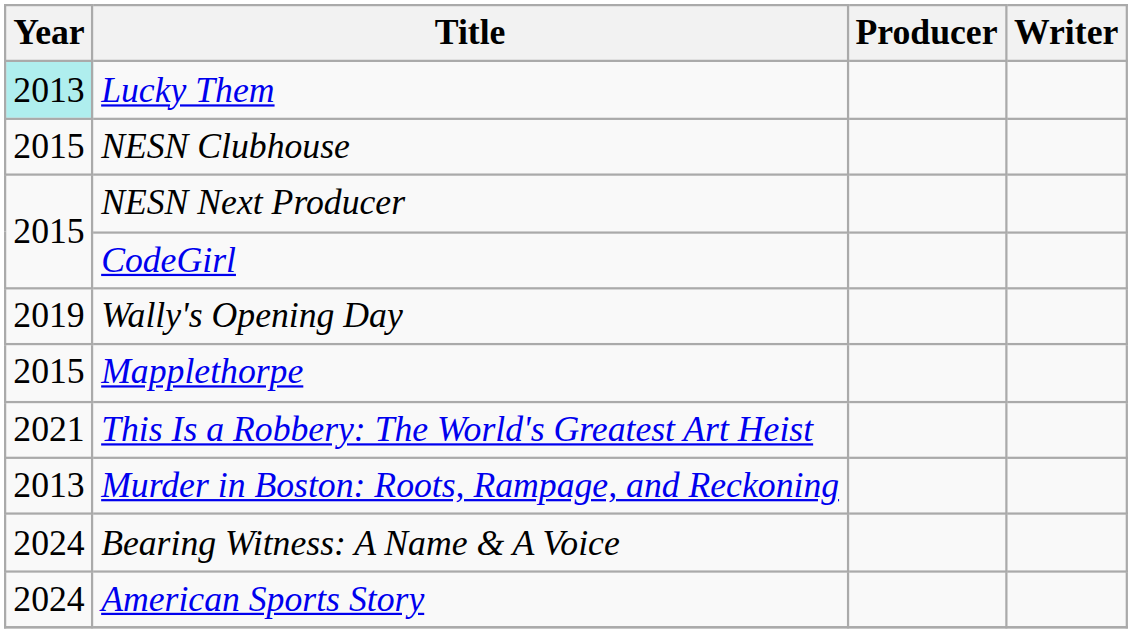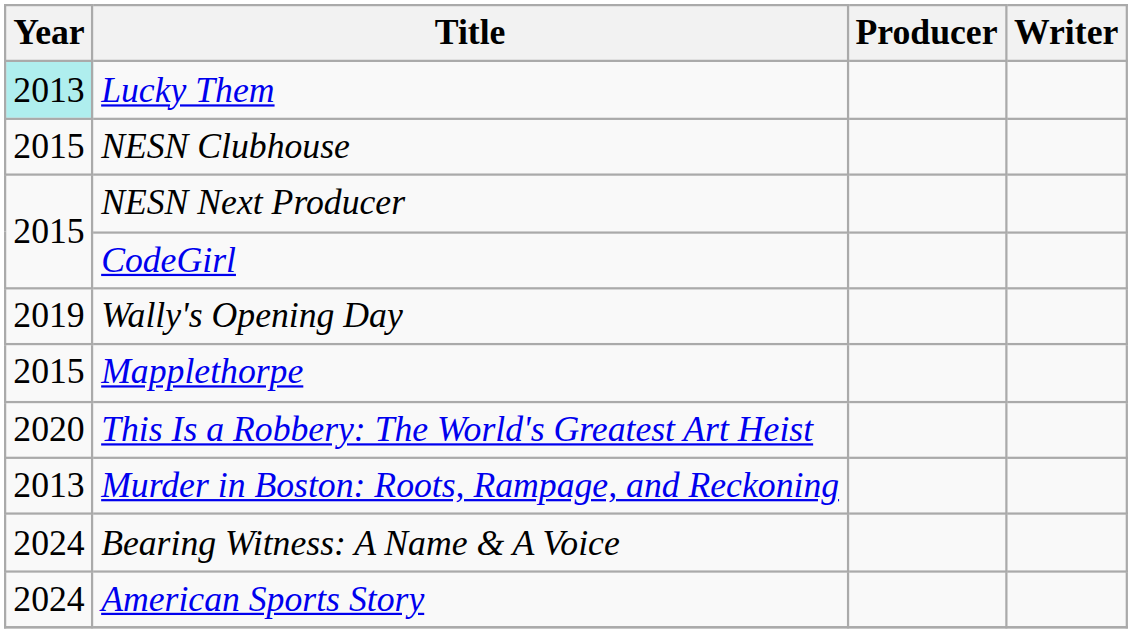 <table class="wikitable">
 <tr>
 <th>Year</th>
 <th>Title</th>
 <th>Producer</th>
 <th>Writer</th>
 </tr>
 <tr>
 <td style="background: paleturquoise;">2013</td>
 <td><em><a href='#'>Lucky Them</a></em></td>
 <td></td>
 <td></td>
 </tr>
 <tr>
 <td>2015</td>
 <td><em>NESN Clubhouse</em></td>
 <td></td>
 <td></td>
 </tr>
 <tr>
 <td rowspan="2">2015</td>
 <td><em>NESN Next Producer</em></td>
 <td></td>
 <td></td>
 </tr>
 <tr>
 <td><em><a href='#'>CodeGirl</a></em></td>
 <td></td>
 <td></td>
 </tr>
 <tr>
 <td>2019</td>
 <td><em>Wally's Opening Day</em></td>
 <td></td>
 <td></td>
 </tr>
 <tr>
 <td>2015</td>
 <td><em><a href='#'>Mapplethorpe</a></em></td>
 <td></td>
 <td></td>
 </tr>
 <tr>
-<td>2021</td>
+<td>2020</td>
 <td><em><a href='#'>This Is a Robbery: The World's Greatest Art Heist</a></em></td>
 <td></td>
 <td></td>
 </tr>
 <tr>
 <td>2013</td>
 <td><em><a href='#'>Murder in Boston: Roots, Rampage, and Reckoning</a></em></td>
 <td></td>
 <td></td>
 </tr>
 <tr>
 <td>2024</td>
 <td><em>Bearing Witness: A Name & A Voice</em></td>
 <td></td>
 <td></td>
 </tr>
 <tr>
 <td>2024</td>
 <td><em><a href='#'>American Sports Story</a></em></td>
 <td></td>
 <td></td>
 </tr>
 <tr>
 </tr>
 </table>
